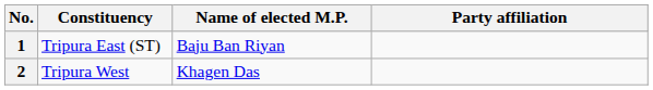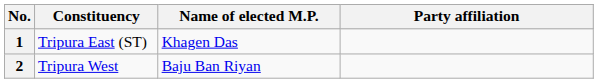 <table class="wikitable">
 <tr style="background:#ccc; text-align:center;">
 <th>No.</th>
 <th style="width:120px">Constituency</th>
 <th style="width:180px">Name of elected M.P.</th>
 <th colspan="2" style="width:18em">Party affiliation</th>
 </tr>
 <tr>
 <th>1</th>
 <td><a href='#'>Tripura East</a> (ST)</td>
-<td><a href='#'>Baju Ban Riyan</a></td>
+<td><a href='#'>Khagen Das</a></td>
 <td></td>
 </tr>
 <tr>
 <th>2</th>
 <td><a href='#'>Tripura West</a></td>
-<td><a href='#'>Khagen Das</a></td>
+<td><a href='#'>Baju Ban Riyan</a></td>
 </tr>
 </table>
